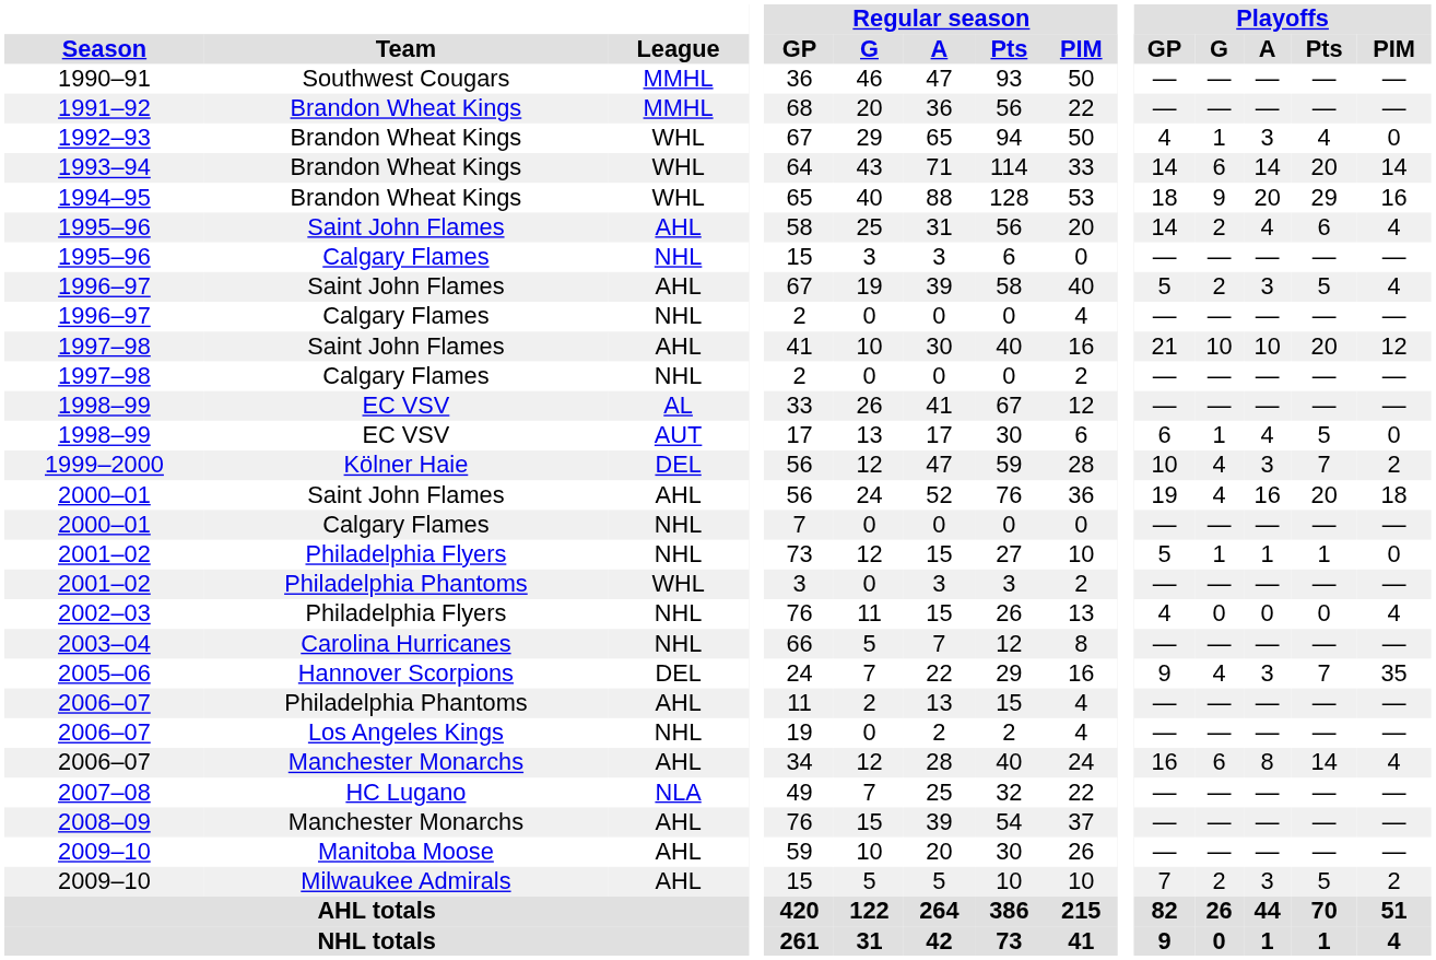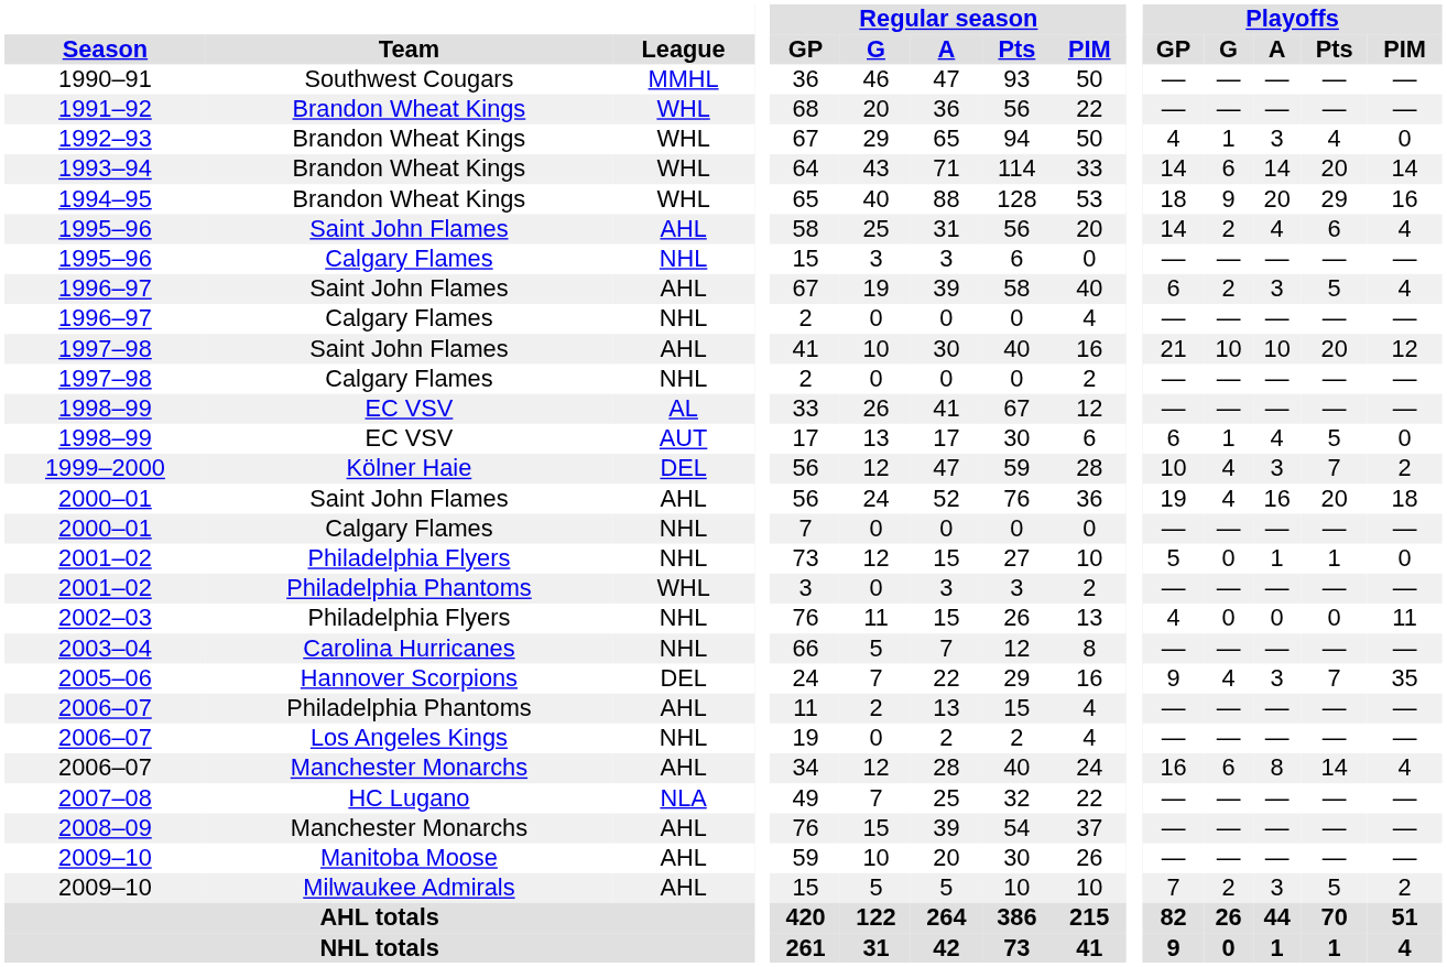 <table border="0" cellpadding="1" cellspacing="0" style="text-align:center; width:60em">
 <tr bgcolor="#e0e0e0">
 <th colspan="3" bgcolor="#ffffff"> </th>
 <th rowspan="99" bgcolor="#ffffff"> </th>
 <th colspan="5"><a href='#'>Regular season</a></th>
 <th rowspan="99" bgcolor="#ffffff"> </th>
 <th colspan="5"><a href='#'>Playoffs</a></th>
 </tr>
 <tr bgcolor="#e0e0e0">
 <th><a href='#'>Season</a></th>
 <th>Team</th>
 <th>League</th>
 <th>GP</th>
 <th><a href='#'>G</a></th>
 <th><a href='#'>A</a></th>
 <th><a href='#'>Pts</a></th>
 <th><a href='#'>PIM</a></th>
 <th>GP</th>
 <th>G</th>
 <th>A</th>
 <th>Pts</th>
 <th>PIM</th>
 </tr>
 <tr>
 <td>1990–91</td>
 <td>Southwest Cougars</td>
 <td><a href='#'>MMHL</a></td>
 <td>36</td>
 <td>46</td>
 <td>47</td>
 <td>93</td>
 <td>50</td>
 <td>—</td>
 <td>—</td>
 <td>—</td>
 <td>—</td>
 <td>—</td>
 </tr>
 <tr bgcolor="#f0f0f0">
 <td><a href='#'>1991–92</a></td>
 <td><a href='#'>Brandon Wheat Kings</a></td>
-<td><a href='#'>MMHL</a></td>
+<td><a href='#'>WHL</a></td>
 <td>68</td>
 <td>20</td>
 <td>36</td>
 <td>56</td>
 <td>22</td>
 <td>—</td>
 <td>—</td>
 <td>—</td>
 <td>—</td>
 <td>—</td>
 </tr>
 <tr>
 <td><a href='#'>1992–93</a></td>
 <td>Brandon Wheat Kings</td>
 <td>WHL</td>
 <td>67</td>
 <td>29</td>
 <td>65</td>
 <td>94</td>
 <td>50</td>
 <td>4</td>
 <td>1</td>
 <td>3</td>
 <td>4</td>
 <td>0</td>
 </tr>
 <tr bgcolor="#f0f0f0">
 <td><a href='#'>1993–94</a></td>
 <td>Brandon Wheat Kings</td>
 <td>WHL</td>
 <td>64</td>
 <td>43</td>
 <td>71</td>
 <td>114</td>
 <td>33</td>
 <td>14</td>
 <td>6</td>
 <td>14</td>
 <td>20</td>
 <td>14</td>
 </tr>
 <tr>
 <td><a href='#'>1994–95</a></td>
 <td>Brandon Wheat Kings</td>
 <td>WHL</td>
 <td>65</td>
 <td>40</td>
 <td>88</td>
 <td>128</td>
 <td>53</td>
 <td>18</td>
 <td>9</td>
 <td>20</td>
 <td>29</td>
 <td>16</td>
 </tr>
 <tr bgcolor="#f0f0f0">
 <td><a href='#'>1995–96</a></td>
 <td><a href='#'>Saint John Flames</a></td>
 <td><a href='#'>AHL</a></td>
 <td>58</td>
 <td>25</td>
 <td>31</td>
 <td>56</td>
 <td>20</td>
 <td>14</td>
 <td>2</td>
 <td>4</td>
 <td>6</td>
 <td>4</td>
 </tr>
 <tr>
 <td><a href='#'>1995–96</a></td>
 <td><a href='#'>Calgary Flames</a></td>
 <td><a href='#'>NHL</a></td>
 <td>15</td>
 <td>3</td>
 <td>3</td>
 <td>6</td>
 <td>0</td>
 <td>—</td>
 <td>—</td>
 <td>—</td>
 <td>—</td>
 <td>—</td>
 </tr>
 <tr bgcolor="#f0f0f0">
 <td><a href='#'>1996–97</a></td>
 <td>Saint John Flames</td>
 <td>AHL</td>
 <td>67</td>
 <td>19</td>
 <td>39</td>
 <td>58</td>
 <td>40</td>
-<td>5</td>
+<td>6</td>
 <td>2</td>
 <td>3</td>
 <td>5</td>
 <td>4</td>
 </tr>
 <tr>
 <td><a href='#'>1996–97</a></td>
 <td>Calgary Flames</td>
 <td>NHL</td>
 <td>2</td>
 <td>0</td>
 <td>0</td>
 <td>0</td>
 <td>4</td>
 <td>—</td>
 <td>—</td>
 <td>—</td>
 <td>—</td>
 <td>—</td>
 </tr>
 <tr bgcolor="#f0f0f0">
 <td><a href='#'>1997–98</a></td>
 <td>Saint John Flames</td>
 <td>AHL</td>
 <td>41</td>
 <td>10</td>
 <td>30</td>
 <td>40</td>
 <td>16</td>
 <td>21</td>
 <td>10</td>
 <td>10</td>
 <td>20</td>
 <td>12</td>
 </tr>
 <tr>
 <td><a href='#'>1997–98</a></td>
 <td>Calgary Flames</td>
 <td>NHL</td>
 <td>2</td>
 <td>0</td>
 <td>0</td>
 <td>0</td>
 <td>2</td>
 <td>—</td>
 <td>—</td>
 <td>—</td>
 <td>—</td>
 <td>—</td>
 </tr>
 <tr bgcolor="#f0f0f0">
 <td><a href='#'>1998–99</a></td>
 <td><a href='#'>EC VSV</a></td>
 <td><a href='#'>AL</a></td>
 <td>33</td>
 <td>26</td>
 <td>41</td>
 <td>67</td>
 <td>12</td>
 <td>—</td>
 <td>—</td>
 <td>—</td>
 <td>—</td>
 <td>—</td>
 </tr>
 <tr>
 <td><a href='#'>1998–99</a></td>
 <td>EC VSV</td>
 <td><a href='#'>AUT</a></td>
 <td>17</td>
 <td>13</td>
 <td>17</td>
 <td>30</td>
 <td>6</td>
 <td>6</td>
 <td>1</td>
 <td>4</td>
 <td>5</td>
 <td>0</td>
 </tr>
 <tr bgcolor="#f0f0f0">
 <td><a href='#'>1999–2000</a></td>
 <td><a href='#'>Kölner Haie</a></td>
 <td><a href='#'>DEL</a></td>
 <td>56</td>
 <td>12</td>
 <td>47</td>
 <td>59</td>
 <td>28</td>
 <td>10</td>
 <td>4</td>
 <td>3</td>
 <td>7</td>
 <td>2</td>
 </tr>
 <tr>
 <td><a href='#'>2000–01</a></td>
 <td>Saint John Flames</td>
 <td>AHL</td>
 <td>56</td>
 <td>24</td>
 <td>52</td>
 <td>76</td>
 <td>36</td>
 <td>19</td>
 <td>4</td>
 <td>16</td>
 <td>20</td>
 <td>18</td>
 </tr>
 <tr bgcolor="#f0f0f0">
 <td><a href='#'>2000–01</a></td>
 <td>Calgary Flames</td>
 <td>NHL</td>
 <td>7</td>
 <td>0</td>
 <td>0</td>
 <td>0</td>
 <td>0</td>
 <td>—</td>
 <td>—</td>
 <td>—</td>
 <td>—</td>
 <td>—</td>
 </tr>
 <tr>
 <td><a href='#'>2001–02</a></td>
 <td><a href='#'>Philadelphia Flyers</a></td>
 <td>NHL</td>
 <td>73</td>
 <td>12</td>
 <td>15</td>
 <td>27</td>
 <td>10</td>
 <td>5</td>
-<td>1</td>
+<td>0</td>
 <td>1</td>
 <td>1</td>
 <td>0</td>
 </tr>
 <tr bgcolor="#f0f0f0">
 <td><a href='#'>2001–02</a></td>
 <td><a href='#'>Philadelphia Phantoms</a></td>
 <td>WHL</td>
 <td>3</td>
 <td>0</td>
 <td>3</td>
 <td>3</td>
 <td>2</td>
 <td>—</td>
 <td>—</td>
 <td>—</td>
 <td>—</td>
 <td>—</td>
 </tr>
 <tr>
 <td><a href='#'>2002–03</a></td>
 <td>Philadelphia Flyers</td>
 <td>NHL</td>
 <td>76</td>
 <td>11</td>
 <td>15</td>
 <td>26</td>
 <td>13</td>
 <td>4</td>
 <td>0</td>
 <td>0</td>
 <td>0</td>
-<td>4</td>
+<td>11</td>
 </tr>
 <tr bgcolor="#f0f0f0">
 <td><a href='#'>2003–04</a></td>
 <td><a href='#'>Carolina Hurricanes</a></td>
 <td>NHL</td>
 <td>66</td>
 <td>5</td>
 <td>7</td>
 <td>12</td>
 <td>8</td>
 <td>—</td>
 <td>—</td>
 <td>—</td>
 <td>—</td>
 <td>—</td>
 </tr>
 <tr>
 <td><a href='#'>2005–06</a></td>
 <td><a href='#'>Hannover Scorpions</a></td>
 <td>DEL</td>
 <td>24</td>
 <td>7</td>
 <td>22</td>
 <td>29</td>
 <td>16</td>
 <td>9</td>
 <td>4</td>
 <td>3</td>
 <td>7</td>
 <td>35</td>
 </tr>
 <tr bgcolor="#f0f0f0">
 <td><a href='#'>2006–07</a></td>
 <td>Philadelphia Phantoms</td>
 <td>AHL</td>
 <td>11</td>
 <td>2</td>
 <td>13</td>
 <td>15</td>
 <td>4</td>
 <td>—</td>
 <td>—</td>
 <td>—</td>
 <td>—</td>
 <td>—</td>
 </tr>
 <tr>
 <td><a href='#'>2006–07</a></td>
 <td><a href='#'>Los Angeles Kings</a></td>
 <td>NHL</td>
 <td>19</td>
 <td>0</td>
 <td>2</td>
 <td>2</td>
 <td>4</td>
 <td>—</td>
 <td>—</td>
 <td>—</td>
 <td>—</td>
 <td>—</td>
 </tr>
 <tr bgcolor="#f0f0f0">
 <td>2006–07</td>
 <td><a href='#'>Manchester Monarchs</a></td>
 <td>AHL</td>
 <td>34</td>
 <td>12</td>
 <td>28</td>
 <td>40</td>
 <td>24</td>
 <td>16</td>
 <td>6</td>
 <td>8</td>
 <td>14</td>
 <td>4</td>
 </tr>
 <tr>
 <td><a href='#'>2007–08</a></td>
 <td><a href='#'>HC Lugano</a></td>
 <td><a href='#'>NLA</a></td>
 <td>49</td>
 <td>7</td>
 <td>25</td>
 <td>32</td>
 <td>22</td>
 <td>—</td>
 <td>—</td>
 <td>—</td>
 <td>—</td>
 <td>—</td>
 </tr>
 <tr bgcolor="#f0f0f0">
 <td><a href='#'>2008–09</a></td>
 <td>Manchester Monarchs</td>
 <td>AHL</td>
 <td>76</td>
 <td>15</td>
 <td>39</td>
 <td>54</td>
 <td>37</td>
 <td>—</td>
 <td>—</td>
 <td>—</td>
 <td>—</td>
 <td>—</td>
 </tr>
 <tr>
 <td><a href='#'>2009–10</a></td>
 <td><a href='#'>Manitoba Moose</a></td>
 <td>AHL</td>
 <td>59</td>
 <td>10</td>
 <td>20</td>
 <td>30</td>
 <td>26</td>
 <td>—</td>
 <td>—</td>
 <td>—</td>
 <td>—</td>
 <td>—</td>
 </tr>
 <tr bgcolor="#f0f0f0">
 <td>2009–10</td>
 <td><a href='#'>Milwaukee Admirals</a></td>
 <td>AHL</td>
 <td>15</td>
 <td>5</td>
 <td>5</td>
 <td>10</td>
 <td>10</td>
 <td>7</td>
 <td>2</td>
 <td>3</td>
 <td>5</td>
 <td>2</td>
 </tr>
 <tr bgcolor="#e0e0e0">
 <th colspan="3">AHL totals</th>
 <th>420</th>
 <th>122</th>
 <th>264</th>
 <th>386</th>
 <th>215</th>
 <th>82</th>
 <th>26</th>
 <th>44</th>
 <th>70</th>
 <th>51</th>
 </tr>
 <tr bgcolor="#e0e0e0">
 <th colspan="3">NHL totals</th>
 <th>261</th>
 <th>31</th>
 <th>42</th>
 <th>73</th>
 <th>41</th>
 <th>9</th>
 <th>0</th>
 <th>1</th>
 <th>1</th>
 <th>4</th>
 </tr>
 </table>
